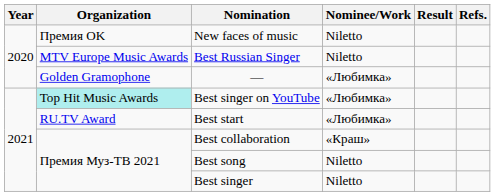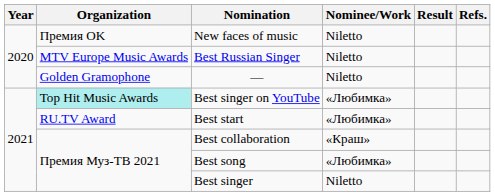 <table class="wikitable">
 <tr>
 <th>Year</th>
 <th>Organization</th>
 <th>Nomination</th>
 <th>Nominee/Work</th>
 <th>Result</th>
 <th>Refs.</th>
 </tr>
 <tr>
 <td rowspan="3" align="center">2020</td>
 <td>Премия OK</td>
 <td>New faces of music</td>
 <td>Niletto</td>
 <td></td>
 <td></td>
 </tr>
 <tr>
 <td><a href='#'>MTV Europe Music Awards</a></td>
 <td><a href='#'>Best Russian Singer</a></td>
 <td>Niletto</td>
 <td></td>
 <td></td>
 </tr>
 <tr>
 <td><a href='#'>Golden Gramophone</a></td>
 <td align="center">—</td>
-<td>«Любимка»</td>
+<td>Niletto</td>
 <td></td>
 <td></td>
 </tr>
 <tr>
 <td rowspan="5">2021</td>
 <td style="background: paleturquoise;">Top Hit Music Awards</td>
 <td>Best singer on <a href='#'>YouTube</a></td>
 <td>«Любимка»</td>
 <td></td>
 <td></td>
 </tr>
 <tr>
 <td><a href='#'>RU.TV Award</a></td>
 <td>Best start</td>
 <td>«Любимка»</td>
 <td></td>
 <td></td>
 </tr>
 <tr>
 <td rowspan="3">Премия Муз-ТВ 2021</td>
 <td>Best collaboration</td>
 <td>«Краш»</td>
 <td></td>
 <td></td>
 </tr>
 <tr>
 <td>Best song</td>
-<td>Niletto</td>
+<td>«Любимка»</td>
 <td></td>
 <td></td>
 </tr>
 <tr>
 <td>Best singer</td>
 <td>Niletto</td>
 <td></td>
 <td></td>
 </tr>
 </table>
